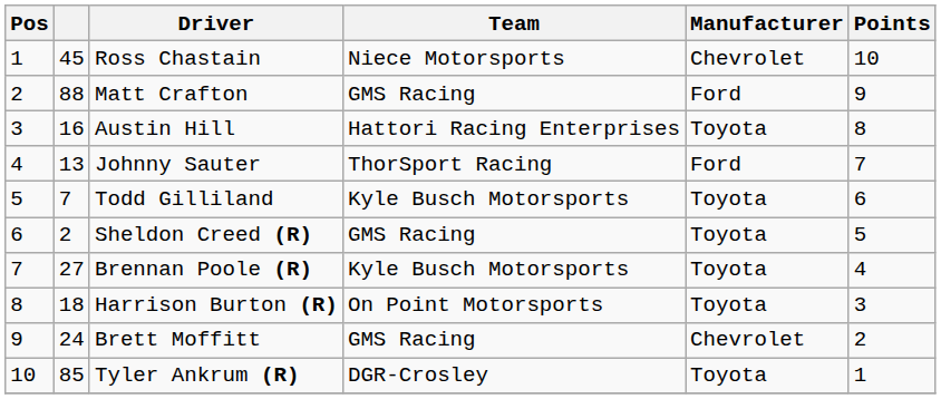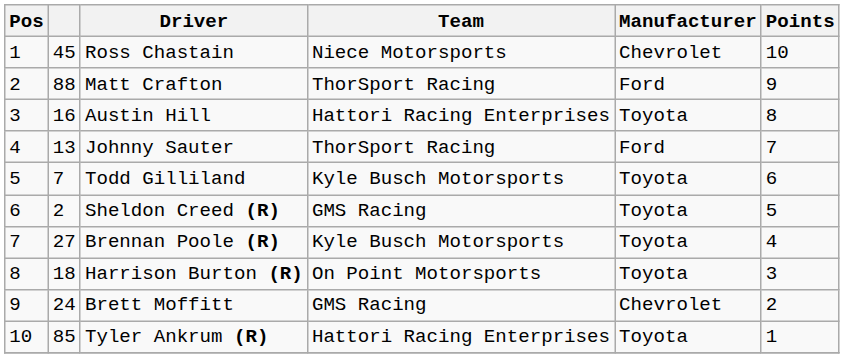 <table class="wikitable" style="font-size:98%">
 <tr>
 <th>Pos</th>
 <th></th>
 <th>Driver</th>
 <th>Team</th>
 <th>Manufacturer</th>
 <th>Points</th>
 </tr>
 <tr>
 <td>1</td>
 <td>45</td>
 <td>Ross Chastain</td>
 <td>Niece Motorsports</td>
 <td>Chevrolet</td>
 <td>10</td>
 </tr>
 <tr>
 <td>2</td>
 <td>88</td>
 <td>Matt Crafton</td>
-<td>GMS Racing</td>
+<td>ThorSport Racing</td>
 <td>Ford</td>
 <td>9</td>
 </tr>
 <tr>
 <td>3</td>
 <td>16</td>
 <td>Austin Hill</td>
 <td>Hattori Racing Enterprises</td>
 <td>Toyota</td>
 <td>8</td>
 </tr>
 <tr>
 <td>4</td>
 <td>13</td>
 <td>Johnny Sauter</td>
 <td>ThorSport Racing</td>
 <td>Ford</td>
 <td>7</td>
 </tr>
 <tr>
 <td>5</td>
 <td>7</td>
 <td>Todd Gilliland</td>
 <td>Kyle Busch Motorsports</td>
 <td>Toyota</td>
 <td>6</td>
 </tr>
 <tr>
 <td>6</td>
 <td>2</td>
 <td>Sheldon Creed <strong>(R)</strong></td>
 <td>GMS Racing</td>
 <td>Toyota</td>
 <td>5</td>
 </tr>
 <tr>
 <td>7</td>
 <td>27</td>
 <td>Brennan Poole <strong>(R)</strong></td>
 <td>Kyle Busch Motorsports</td>
 <td>Toyota</td>
 <td>4</td>
 </tr>
 <tr>
 <td>8</td>
 <td>18</td>
 <td>Harrison Burton <strong>(R)</strong></td>
 <td>On Point Motorsports</td>
 <td>Toyota</td>
 <td>3</td>
 </tr>
 <tr>
 <td>9</td>
 <td>24</td>
 <td>Brett Moffitt</td>
 <td>GMS Racing</td>
 <td>Chevrolet</td>
 <td>2</td>
 </tr>
 <tr>
 <td>10</td>
 <td>85</td>
 <td>Tyler Ankrum <strong>(R)</strong></td>
-<td>DGR-Crosley</td>
+<td>Hattori Racing Enterprises</td>
 <td>Toyota</td>
 <td>1</td>
 </tr>
 <tr>
 </tr>
 </table>
